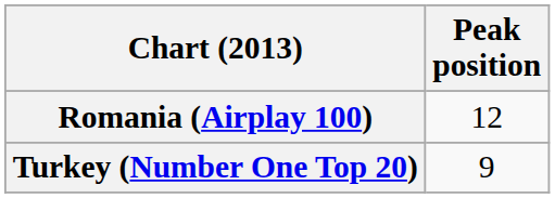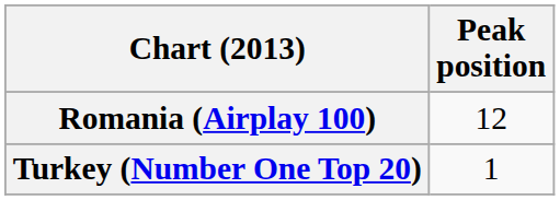 <table class="wikitable plainrowheaders">
 <tr>
 <th>Chart (2013)</th>
 <th>Peak<br>position</th>
 </tr>
 <tr>
 <th scope="row">Romania (<a href='#'>Airplay 100</a>)</th>
 <td style="text-align:center;">12</td>
 </tr>
 <tr>
 <th scope="row">Turkey (<a href='#'>Number One Top 20</a>)</th>
-<td style="text-align:center;">9</td>
+<td style="text-align:center;">1</td>
 </tr>
 </table>
